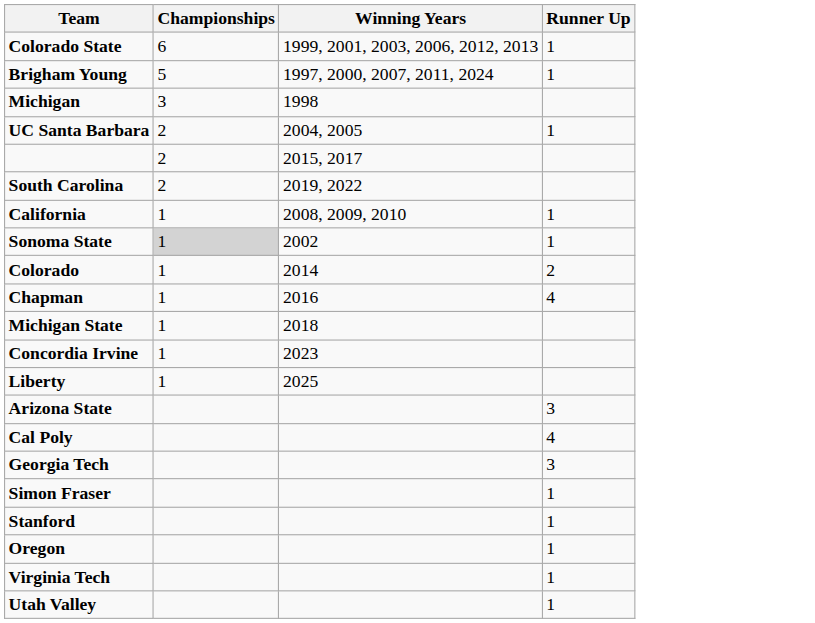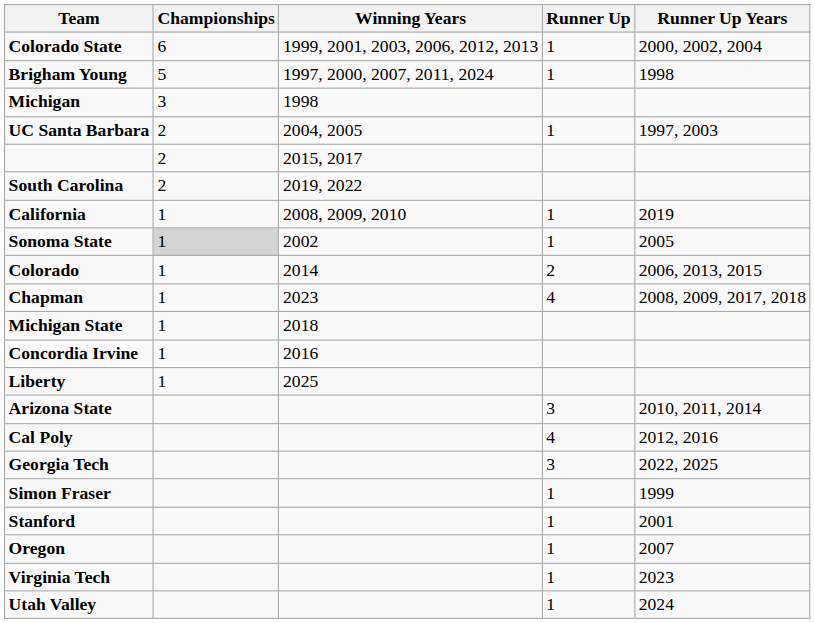 <table class="wikitable">
 <tr>
 <th>Team</th>
 <th>Championships</th>
 <th>Winning Years</th>
 <th>Runner Up</th>
+<th>Runner Up Years</th>
 </tr>
 <tr>
 <td style=><strong>Colorado State</strong></td>
 <td>6</td>
 <td>1999, 2001, 2003, 2006, 2012, 2013</td>
 <td>1</td>
+<td>2000, 2002, 2004</td>
 </tr>
 <tr>
 <td style=><strong>Brigham Young</strong></td>
 <td>5</td>
 <td>1997, 2000, 2007, 2011, 2024</td>
 <td>1</td>
+<td>1998</td>
 </tr>
 <tr>
 <td style=><strong>Michigan</strong></td>
 <td>3</td>
 <td>1998</td>
+<td></td>
 <td></td>
 </tr>
 <tr>
 <td style=><strong>UC Santa Barbara</strong></td>
 <td>2</td>
 <td>2004, 2005</td>
 <td>1</td>
+<td>1997, 2003</td>
 </tr>
 <tr>
 <td style=><strong></strong></td>
 <td>2</td>
 <td>2015, 2017</td>
+<td></td>
 <td></td>
 </tr>
 <tr>
 <td style=><strong>South Carolina</strong></td>
 <td>2</td>
 <td>2019, 2022</td>
 <td></td>
+<td></td>
 </tr>
 <tr>
 <td style=><strong>California</strong></td>
 <td>1</td>
 <td>2008, 2009, 2010</td>
 <td>1</td>
+<td>2019</td>
 </tr>
 <tr>
 <td style=><strong>Sonoma State</strong></td>
 <td style="background: lightgrey;">1</td>
 <td>2002</td>
 <td>1</td>
+<td>2005</td>
 </tr>
 <tr>
 <td style=><strong>Colorado</strong></td>
 <td>1</td>
 <td>2014</td>
 <td>2</td>
+<td>2006, 2013, 2015</td>
 </tr>
 <tr>
 <td style=><strong>Chapman</strong></td>
 <td>1</td>
-<td>2016</td>
+<td>2023</td>
 <td>4</td>
+<td>2008, 2009, 2017, 2018</td>
 </tr>
 <tr>
 <td style=><strong>Michigan State</strong></td>
 <td>1</td>
 <td>2018</td>
 <td></td>
+<td></td>
 </tr>
 <tr>
 <td style=><strong>Concordia Irvine</strong></td>
 <td>1</td>
-<td>2023</td>
+<td>2016</td>
+<td></td>
 <td></td>
 </tr>
 <tr>
 <td style=><strong>Liberty</strong></td>
 <td>1</td>
 <td>2025</td>
 <td></td>
+<td></td>
 </tr>
 <tr>
 <td style=><strong>Arizona State</strong></td>
 <td></td>
 <td></td>
 <td>3</td>
+<td>2010, 2011, 2014</td>
 </tr>
 <tr>
 <td style=><strong>Cal Poly</strong></td>
 <td></td>
 <td></td>
 <td>4</td>
+<td>2012, 2016</td>
 </tr>
 <tr>
 <td style=><strong>Georgia Tech</strong></td>
 <td></td>
 <td></td>
 <td>3</td>
+<td>2022, 2025</td>
 </tr>
 <tr>
 <td style=><strong>Simon Fraser</strong></td>
 <td></td>
 <td></td>
 <td>1</td>
+<td>1999</td>
 </tr>
 <tr>
 <td style=><strong>Stanford</strong></td>
 <td></td>
 <td></td>
 <td>1</td>
+<td>2001</td>
 </tr>
 <tr>
 <td style=><strong>Oregon</strong></td>
 <td></td>
 <td></td>
 <td>1</td>
+<td>2007</td>
 </tr>
 <tr>
 <td style=><strong>Virginia Tech</strong></td>
 <td></td>
 <td></td>
 <td>1</td>
+<td>2023</td>
 </tr>
 <tr>
 <td style=><strong>Utah Valley</strong></td>
 <td></td>
 <td></td>
 <td>1</td>
+<td>2024</td>
 </tr>
 </table>
